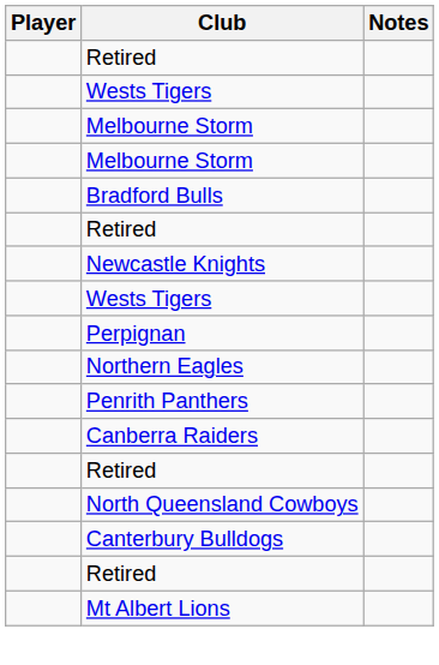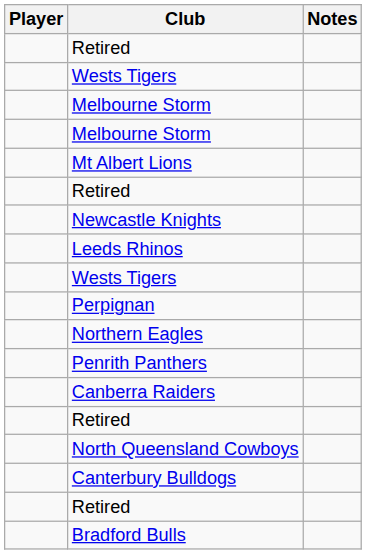 <table class="wikitable" style="font-size:90%">
 <tr bgcolor="#efefef">
 <th>Player</th>
 <th>Club</th>
 <th>Notes</th>
 </tr>
 <tr>
 <td align=left></td>
 <td>Retired</td>
 <td></td>
 </tr>
 <tr>
 <td align=left></td>
 <td><a href='#'>Wests Tigers</a></td>
 <td></td>
 </tr>
 <tr>
 <td align=left></td>
 <td><a href='#'>Melbourne Storm</a></td>
 <td></td>
 </tr>
 <tr>
 <td align=left></td>
 <td><a href='#'>Melbourne Storm</a></td>
 <td></td>
 </tr>
 <tr>
 <td align=left></td>
-<td><a href='#'>Bradford Bulls</a></td>
+<td><a href='#'>Mt Albert Lions</a></td>
 <td></td>
 </tr>
 <tr>
 <td align=left></td>
 <td>Retired</td>
 <td></td>
 </tr>
 <tr>
 <td align=left></td>
 <td><a href='#'>Newcastle Knights</a></td>
+<td></td>
+</tr>
+<tr>
+<td align=left></td>
+<td><a href='#'>Leeds Rhinos</a></td>
 <td></td>
 </tr>
 <tr>
 <td align=left></td>
 <td><a href='#'>Wests Tigers</a></td>
 <td></td>
 </tr>
 <tr>
 <td align=left></td>
 <td><a href='#'>Perpignan</a></td>
 <td></td>
 </tr>
 <tr>
 <td align=left></td>
 <td><a href='#'>Northern Eagles</a></td>
 <td></td>
 </tr>
 <tr>
 <td align=left></td>
 <td><a href='#'>Penrith Panthers</a></td>
 <td></td>
 </tr>
 <tr>
 <td align=left></td>
 <td><a href='#'>Canberra Raiders</a></td>
 <td></td>
 </tr>
 <tr>
 <td align=left></td>
 <td>Retired</td>
 <td></td>
 </tr>
 <tr>
 <td align=left></td>
 <td><a href='#'>North Queensland Cowboys</a></td>
 <td></td>
 </tr>
 <tr>
 <td align=left></td>
 <td><a href='#'>Canterbury Bulldogs</a></td>
 <td></td>
 </tr>
 <tr>
 <td align=left></td>
 <td>Retired</td>
 <td></td>
 </tr>
 <tr>
 <td align=left></td>
-<td><a href='#'>Mt Albert Lions</a></td>
+<td><a href='#'>Bradford Bulls</a></td>
 <td></td>
 </tr>
 </table>
